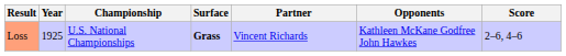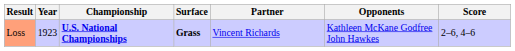 <table class="sortable wikitable">
 <tr>
 <th style="width:40px">Result</th>
 <th style="width:30px">Year</th>
 <th style="width:180px">Championship</th>
 <th style="width:50px">Surface</th>
 <th style="width:180px">Partner</th>
 <th style="width:180px">Opponents</th>
 <th style="width:110px" class="unsortable">Score</th>
 </tr>
 <tr style="background:#ccf;">
 <td style="background:#ffa07a;">Loss</td>
-<td>1925</td>
-<td><a href='#'>U.S. National Championships</a></td>
+<td>1923</td>
+<td><strong><a href='#'>U.S. National Championships</a></strong></td>
 <td><strong>Grass</strong></td>
 <td> <a href='#'>Vincent Richards</a></td>
 <td> <a href='#'>Kathleen McKane Godfree</a><br> <a href='#'>John Hawkes</a></td>
 <td>2–6, 4–6</td>
 </tr>
 </table>
